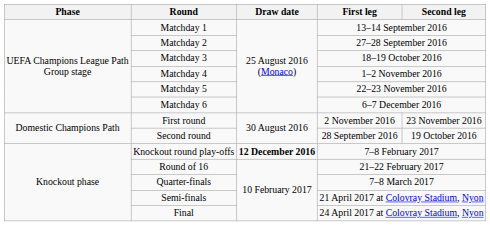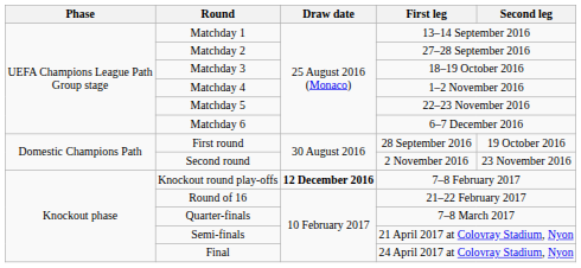 <table class="wikitable" style="text-align:center">
 <tr>
 <th>Phase</th>
 <th>Round</th>
 <th>Draw date</th>
 <th>First leg</th>
 <th>Second leg</th>
 </tr>
 <tr>
 <td rowspan=6>UEFA Champions League Path<br>Group stage</td>
 <td>Matchday 1</td>
 <td rowspan=6>25 August 2016<br>(<a href='#'>Monaco</a>)</td>
 <td colspan=2>13–14 September 2016</td>
 </tr>
 <tr>
 <td>Matchday 2</td>
 <td colspan=2>27–28 September 2016</td>
 </tr>
 <tr>
 <td>Matchday 3</td>
 <td colspan=2>18–19 October 2016</td>
 </tr>
 <tr>
 <td>Matchday 4</td>
 <td colspan=2>1–2 November 2016</td>
 </tr>
 <tr>
 <td>Matchday 5</td>
 <td colspan=2>22–23 November 2016</td>
 </tr>
 <tr>
 <td>Matchday 6</td>
 <td colspan=2>6–7 December 2016</td>
 </tr>
 <tr>
 <td rowspan=2>Domestic Champions Path</td>
 <td>First round</td>
 <td rowspan=2>30 August 2016</td>
-<td>2 November 2016</td>
-<td>23 November 2016</td>
+<td>28 September 2016</td>
+<td>19 October 2016</td>
 </tr>
 <tr>
 <td>Second round</td>
-<td>28 September 2016</td>
-<td>19 October 2016</td>
+<td>2 November 2016</td>
+<td>23 November 2016</td>
 </tr>
 <tr>
 <td rowspan=5>Knockout phase</td>
 <td>Knockout round play-offs</td>
 <td><strong>12 December 2016</strong></td>
 <td colspan=2>7–8 February 2017</td>
 </tr>
 <tr>
 <td>Round of 16</td>
 <td rowspan=4>10 February 2017</td>
 <td colspan=2>21–22 February 2017</td>
 </tr>
 <tr>
 <td>Quarter-finals</td>
 <td colspan=2>7–8 March 2017</td>
 </tr>
 <tr>
 <td>Semi-finals</td>
 <td colspan=2>21 April 2017 at <a href='#'>Colovray Stadium</a>, <a href='#'>Nyon</a></td>
 </tr>
 <tr>
 <td>Final</td>
 <td colspan=2>24 April 2017 at <a href='#'>Colovray Stadium</a>, <a href='#'>Nyon</a></td>
 </tr>
 </table>
